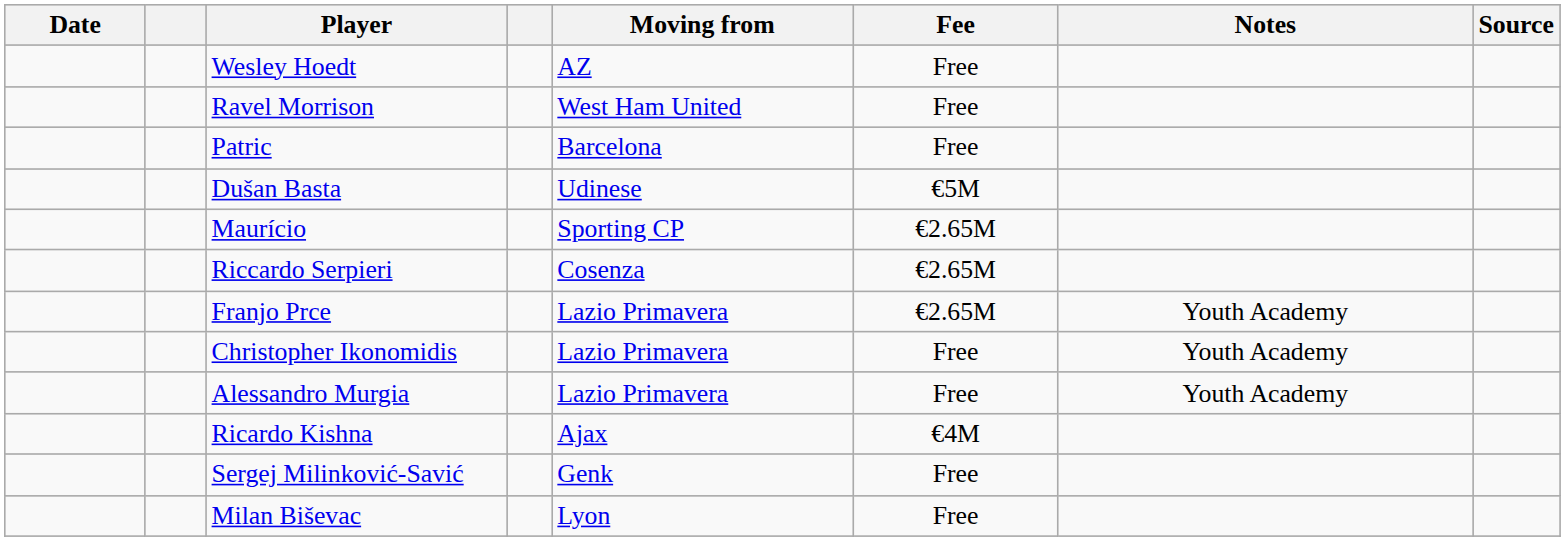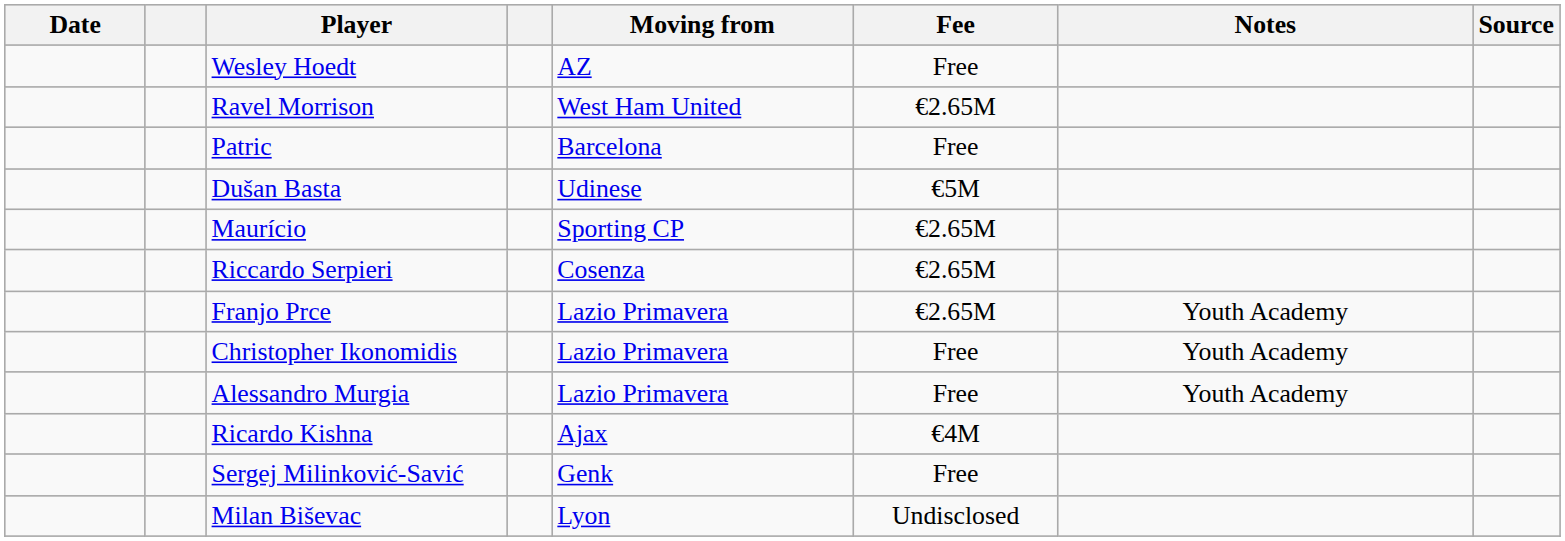 <table class="wikitable sortable">
 <tr>
 <th style="width:80px;">Date</th>
 <th style="width:30px;"></th>
 <th style="width:180px;">Player</th>
 <th style="width:20px;"></th>
 <th style="width:180px;">Moving from</th>
 <th style="width:120px;" class="unsortable">Fee</th>
 <th style="width:250px;" class="unsortable">Notes</th>
 <th style="width:20px;">Source</th>
 </tr>
 <tr>
 <td></td>
 <td align=center></td>
 <td> <a href='#'>Wesley Hoedt</a></td>
 <td></td>
 <td> <a href='#'>AZ</a></td>
 <td align=center>Free</td>
 <td align=center></td>
 <td></td>
 </tr>
 <tr>
 <td></td>
 <td align=center></td>
 <td> <a href='#'>Ravel Morrison</a></td>
 <td></td>
 <td> <a href='#'>West Ham United</a></td>
-<td align=center>Free</td>
+<td align=center>€2.65M</td>
 <td align=center></td>
 <td></td>
 </tr>
 <tr>
 <td></td>
 <td align=center></td>
 <td> <a href='#'>Patric</a></td>
 <td></td>
 <td> <a href='#'>Barcelona</a></td>
 <td align=center>Free</td>
 <td align=center></td>
 <td></td>
 </tr>
 <tr>
 <td></td>
 <td align=center></td>
 <td> <a href='#'>Dušan Basta</a></td>
 <td></td>
 <td> <a href='#'>Udinese</a></td>
 <td align=center>€5M</td>
 <td align=center></td>
 <td></td>
 </tr>
 <tr>
 <td></td>
 <td align=center></td>
 <td> <a href='#'>Maurício</a></td>
 <td></td>
 <td> <a href='#'>Sporting CP</a></td>
 <td align=center>€2.65M</td>
 <td align=center></td>
 <td></td>
 </tr>
 <tr>
 <td></td>
 <td align=center></td>
 <td> <a href='#'>Riccardo Serpieri</a></td>
 <td></td>
 <td> <a href='#'>Cosenza</a></td>
 <td align=center>€2.65M</td>
 <td align=center></td>
 <td></td>
 </tr>
 <tr>
 <td></td>
 <td align=center></td>
 <td> <a href='#'>Franjo Prce</a></td>
 <td></td>
 <td> <a href='#'>Lazio Primavera</a></td>
 <td align=center>€2.65M</td>
 <td align=center>Youth Academy</td>
 <td></td>
 </tr>
 <tr>
 <td></td>
 <td align=center></td>
 <td> <a href='#'>Christopher Ikonomidis</a></td>
 <td></td>
 <td> <a href='#'>Lazio Primavera</a></td>
 <td align=center>Free</td>
 <td align=center>Youth Academy</td>
 <td></td>
 </tr>
 <tr>
 <td></td>
 <td align=center></td>
 <td> <a href='#'>Alessandro Murgia</a></td>
 <td></td>
 <td> <a href='#'>Lazio Primavera</a></td>
 <td align=center>Free</td>
 <td align=center>Youth Academy</td>
 <td></td>
 </tr>
 <tr>
 <td></td>
 <td align=center></td>
 <td> <a href='#'>Ricardo Kishna</a></td>
 <td></td>
 <td> <a href='#'>Ajax</a></td>
 <td align=center>€4M</td>
 <td align=center></td>
 <td></td>
 </tr>
 <tr>
 <td></td>
 <td align=center></td>
 <td> <a href='#'>Sergej Milinković-Savić</a></td>
 <td></td>
 <td> <a href='#'>Genk</a></td>
 <td align=center>Free</td>
 <td align=center></td>
 <td></td>
 </tr>
 <tr>
 <td></td>
 <td align=center></td>
 <td> <a href='#'>Milan Biševac</a></td>
 <td></td>
 <td> <a href='#'>Lyon</a></td>
-<td align=center>Free</td>
+<td align=center>Undisclosed</td>
 <td align=center></td>
 <td></td>
 </tr>
 </table>
